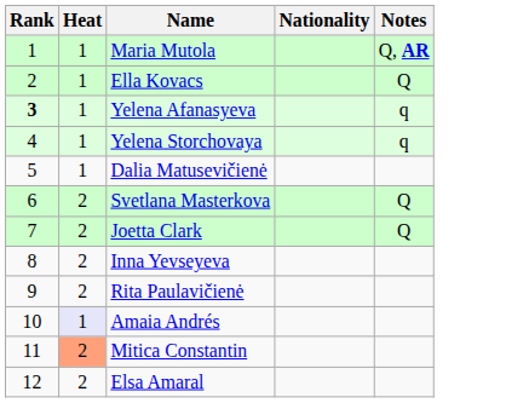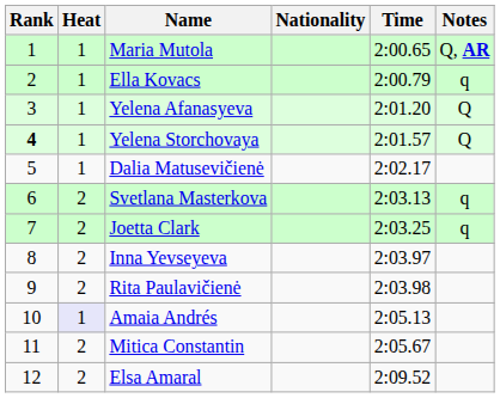 <table class="wikitable sortable" style="text-align:center">
 <tr>
 <th>Rank</th>
 <th>Heat</th>
 <th>Name</th>
 <th>Nationality</th>
+<th>Time</th>
 <th>Notes</th>
 </tr>
 <tr bgcolor=ccffcc>
 <td>1</td>
 <td>1</td>
 <td align="left"><a href='#'>Maria Mutola</a></td>
 <td align=left></td>
+<td>2:00.65</td>
 <td>Q, <strong><a href='#'>AR</a></strong></td>
 </tr>
 <tr bgcolor=ccffcc>
 <td>2</td>
 <td>1</td>
 <td align="left"><a href='#'>Ella Kovacs</a></td>
 <td align=left></td>
+<td>2:00.79</td>
+<td>q</td>
+</tr>
+<tr bgcolor=ddffdd>
+<td>3</td>
+<td>1</td>
+<td align="left"><a href='#'>Yelena Afanasyeva</a></td>
+<td align=left></td>
+<td>2:01.20</td>
 <td>Q</td>
 </tr>
 <tr bgcolor=ddffdd>
-<td><strong>3</strong></td>
-<td>1</td>
-<td align="left"><a href='#'>Yelena Afanasyeva</a></td>
-<td align=left></td>
-<td>q</td>
-</tr>
-<tr bgcolor=ddffdd>
-<td>4</td>
+<td><strong>4</strong></td>
 <td>1</td>
 <td align="left"><a href='#'>Yelena Storchovaya</a></td>
 <td align=left></td>
-<td>q</td>
+<td>2:01.57</td>
+<td>Q</td>
 </tr>
 <tr>
 <td>5</td>
 <td>1</td>
 <td align="left"><a href='#'>Dalia Matusevičienė</a></td>
 <td align=left></td>
+<td>2:02.17</td>
 <td></td>
 </tr>
 <tr bgcolor=ccffcc>
 <td>6</td>
 <td>2</td>
 <td align="left"><a href='#'>Svetlana Masterkova</a></td>
 <td align=left></td>
-<td>Q</td>
+<td>2:03.13</td>
+<td>q</td>
 </tr>
 <tr bgcolor=ccffcc>
 <td>7</td>
 <td>2</td>
 <td align="left"><a href='#'>Joetta Clark</a></td>
 <td align=left></td>
-<td>Q</td>
+<td>2:03.25</td>
+<td>q</td>
 </tr>
 <tr>
 <td>8</td>
 <td>2</td>
 <td align="left"><a href='#'>Inna Yevseyeva</a></td>
 <td align=left></td>
+<td>2:03.97</td>
 <td></td>
 </tr>
 <tr>
 <td>9</td>
 <td>2</td>
 <td align="left"><a href='#'>Rita Paulavičienė</a></td>
 <td align=left></td>
+<td>2:03.98</td>
 <td></td>
 </tr>
 <tr>
 <td>10</td>
 <td style="background: lavender;">1</td>
 <td align="left"><a href='#'>Amaia Andrés</a></td>
 <td align=left></td>
+<td>2:05.13</td>
 <td></td>
 </tr>
 <tr>
 <td>11</td>
-<td style="background: lightsalmon;">2</td>
+<td>2</td>
 <td align="left"><a href='#'>Mitica Constantin</a></td>
 <td align=left></td>
+<td>2:05.67</td>
 <td></td>
 </tr>
 <tr>
 <td>12</td>
 <td>2</td>
 <td align="left"><a href='#'>Elsa Amaral</a></td>
 <td align=left></td>
+<td>2:09.52</td>
 <td></td>
 </tr>
 </table>
